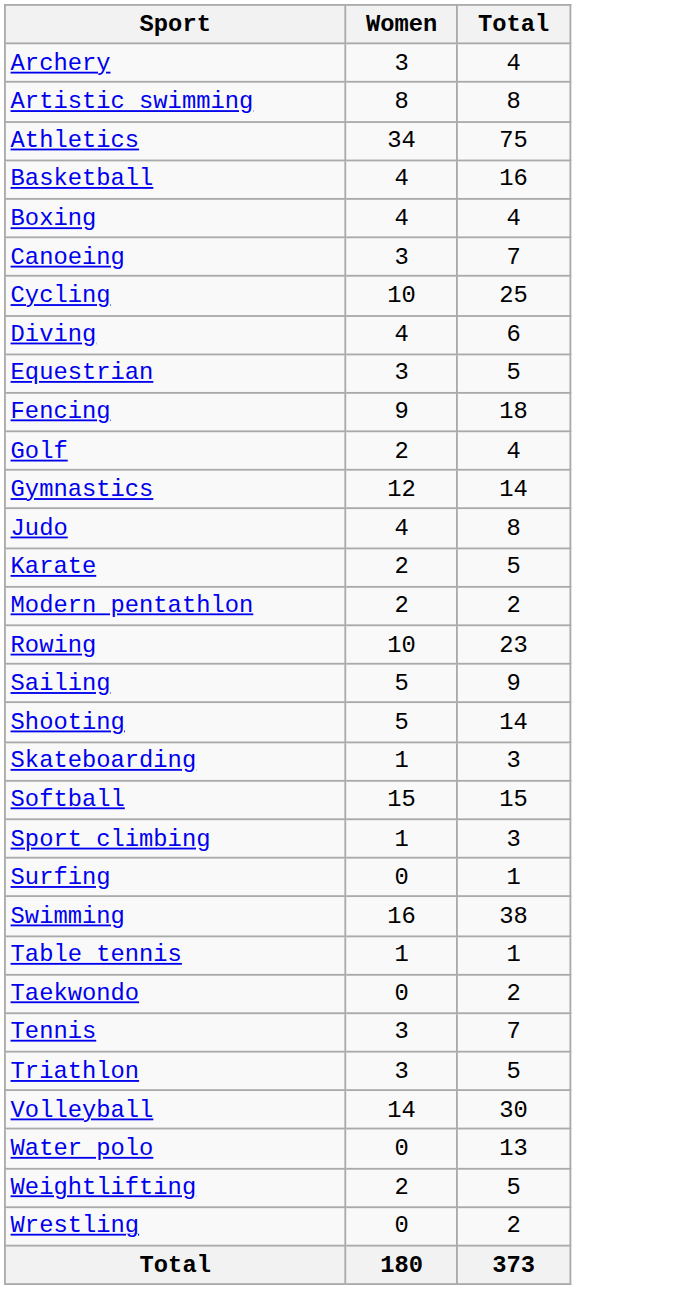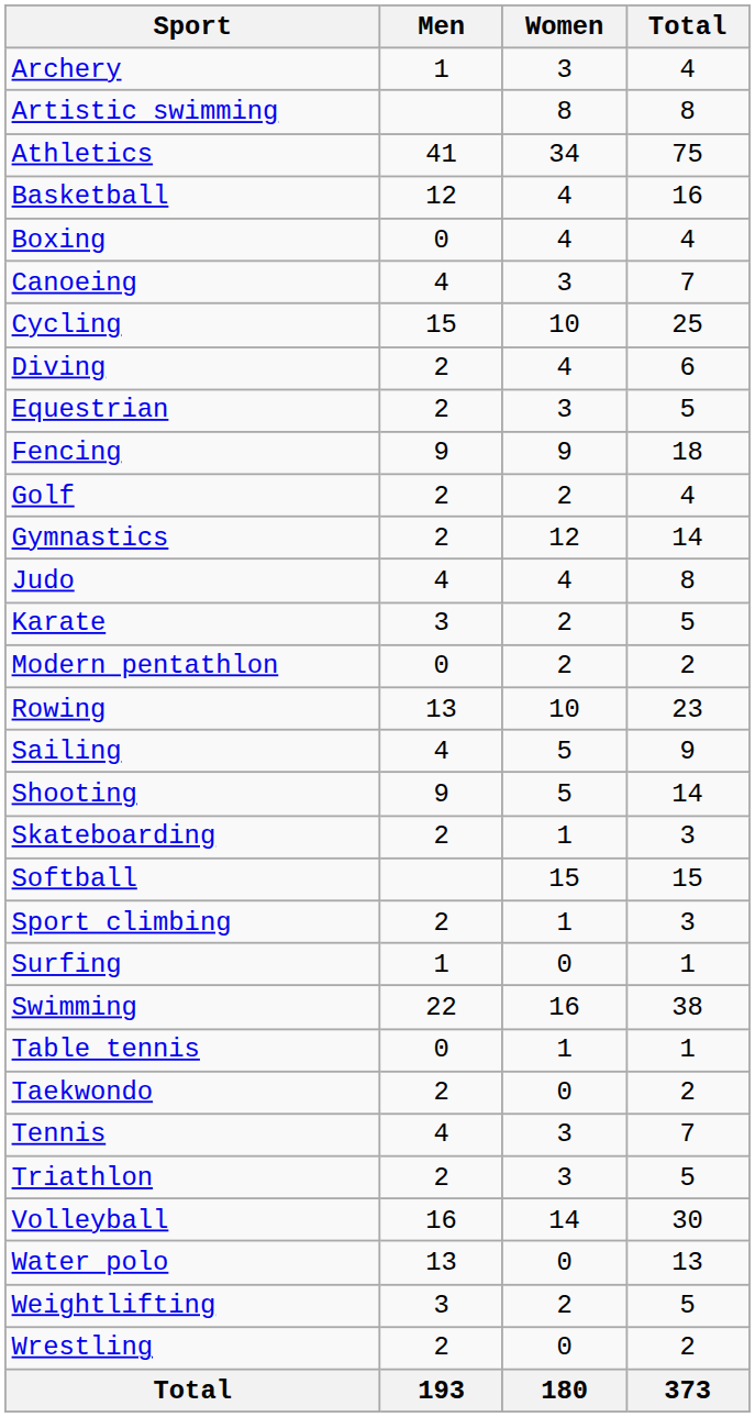 <table class="wikitable sortable" style="text-align:center;">
 <tr>
 <th width=180>Sport</th>
+<th width=55>Men</th>
 <th width=55>Women</th>
 <th width=55>Total</th>
 </tr>
 <tr>
 <td align=left><a href='#'>Archery</a></td>
+<td>1</td>
 <td>3</td>
 <td>4</td>
 </tr>
 <tr>
 <td align=left><a href='#'>Artistic swimming</a></td>
+<td></td>
 <td>8</td>
 <td>8</td>
 </tr>
 <tr>
 <td align=left><a href='#'>Athletics</a></td>
+<td>41</td>
 <td>34</td>
 <td>75</td>
 </tr>
 <tr>
 <td align=left><a href='#'>Basketball</a></td>
+<td>12</td>
 <td>4</td>
 <td>16</td>
 </tr>
 <tr>
 <td align=left><a href='#'>Boxing</a></td>
+<td>0</td>
 <td>4</td>
 <td>4</td>
 </tr>
 <tr>
 <td align=left><a href='#'>Canoeing</a></td>
+<td>4</td>
 <td>3</td>
 <td>7</td>
 </tr>
 <tr>
 <td align=left><a href='#'>Cycling</a></td>
+<td>15</td>
 <td>10</td>
 <td>25</td>
 </tr>
 <tr>
 <td align=left><a href='#'>Diving</a></td>
+<td>2</td>
 <td>4</td>
 <td>6</td>
 </tr>
 <tr>
 <td align=left><a href='#'>Equestrian</a></td>
+<td>2</td>
 <td>3</td>
 <td>5</td>
 </tr>
 <tr>
 <td align=left><a href='#'>Fencing</a></td>
 <td>9</td>
+<td>9</td>
 <td>18</td>
 </tr>
 <tr>
 <td align=left><a href='#'>Golf</a></td>
 <td>2</td>
+<td>2</td>
 <td>4</td>
 </tr>
 <tr>
 <td align=left><a href='#'>Gymnastics</a></td>
+<td>2</td>
 <td>12</td>
 <td>14</td>
 </tr>
 <tr>
 <td align=left><a href='#'>Judo</a></td>
 <td>4</td>
+<td>4</td>
 <td>8</td>
 </tr>
 <tr>
 <td align=left><a href='#'>Karate</a></td>
+<td>3</td>
 <td>2</td>
 <td>5</td>
 </tr>
 <tr>
 <td align=left><a href='#'>Modern pentathlon</a></td>
+<td>0</td>
 <td>2</td>
 <td>2</td>
 </tr>
 <tr>
 <td align=left><a href='#'>Rowing</a></td>
+<td>13</td>
 <td>10</td>
 <td>23</td>
 </tr>
 <tr>
 <td align=left><a href='#'>Sailing</a></td>
+<td>4</td>
 <td>5</td>
 <td>9</td>
 </tr>
 <tr>
 <td align=left><a href='#'>Shooting</a></td>
+<td>9</td>
 <td>5</td>
 <td>14</td>
 </tr>
 <tr>
 <td align=left><a href='#'>Skateboarding</a></td>
+<td>2</td>
 <td>1</td>
 <td>3</td>
 </tr>
 <tr>
 <td align=left><a href='#'>Softball</a></td>
+<td></td>
 <td>15</td>
 <td>15</td>
 </tr>
 <tr>
 <td align=left><a href='#'>Sport climbing</a></td>
+<td>2</td>
 <td>1</td>
 <td>3</td>
 </tr>
 <tr>
 <td align=left><a href='#'>Surfing</a></td>
+<td>1</td>
 <td>0</td>
 <td>1</td>
 </tr>
 <tr>
 <td align=left><a href='#'>Swimming</a></td>
+<td>22</td>
 <td>16</td>
 <td>38</td>
 </tr>
 <tr>
 <td align=left><a href='#'>Table tennis</a></td>
+<td>0</td>
 <td>1</td>
 <td>1</td>
 </tr>
 <tr>
 <td align=left><a href='#'>Taekwondo</a></td>
+<td>2</td>
 <td>0</td>
 <td>2</td>
 </tr>
 <tr>
 <td align=left><a href='#'>Tennis</a></td>
+<td>4</td>
 <td>3</td>
 <td>7</td>
 </tr>
 <tr>
 <td align=left><a href='#'>Triathlon</a></td>
+<td>2</td>
 <td>3</td>
 <td>5</td>
 </tr>
 <tr>
 <td align=left><a href='#'>Volleyball</a></td>
+<td>16</td>
 <td>14</td>
 <td>30</td>
 </tr>
 <tr>
 <td align=left><a href='#'>Water polo</a></td>
+<td>13</td>
 <td>0</td>
 <td>13</td>
 </tr>
 <tr>
 <td align=left><a href='#'>Weightlifting</a></td>
+<td>3</td>
 <td>2</td>
 <td>5</td>
 </tr>
 <tr>
 <td align=left><a href='#'>Wrestling</a></td>
+<td>2</td>
 <td>0</td>
 <td>2</td>
 </tr>
 <tr>
 <th>Total</th>
+<th>193</th>
 <th>180</th>
 <th>373</th>
 </tr>
 </table>
